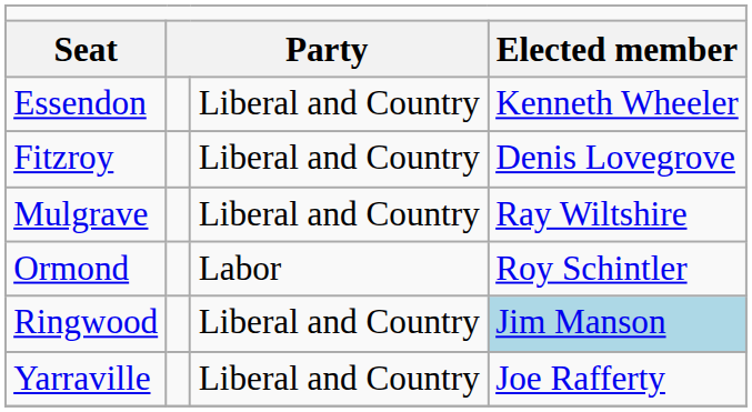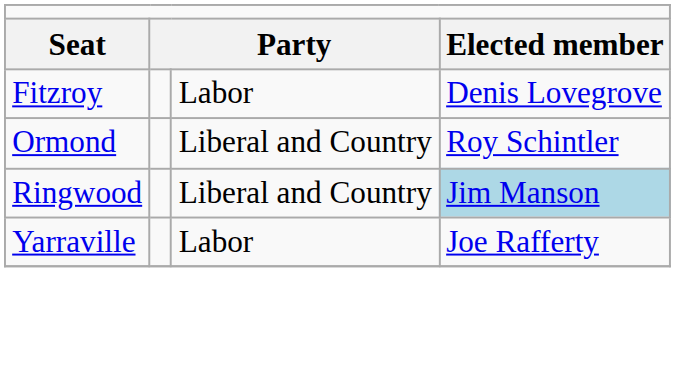 <table class="wikitable">
 <tr>
 <td colspan=4></td>
 </tr>
 <tr>
 <th>Seat</th>
 <th colspan=2>Party</th>
 <th>Elected member</th>
 </tr>
 <tr>
-<td><a href='#'>Essendon</a></td>
-<td> </td>
-<td>Liberal and Country</td>
-<td><a href='#'>Kenneth Wheeler</a></td>
-</tr>
-<tr>
 <td><a href='#'>Fitzroy</a></td>
 <td> </td>
-<td>Liberal and Country</td>
+<td>Labor</td>
 <td><a href='#'>Denis Lovegrove</a></td>
-</tr>
-<tr>
-<td><a href='#'>Mulgrave</a></td>
-<td> </td>
-<td>Liberal and Country</td>
-<td><a href='#'>Ray Wiltshire</a></td>
 </tr>
 <tr>
 <td><a href='#'>Ormond</a></td>
 <td> </td>
-<td>Labor</td>
+<td>Liberal and Country</td>
 <td><a href='#'>Roy Schintler</a></td>
 </tr>
 <tr>
 <td><a href='#'>Ringwood</a></td>
 <td> </td>
 <td>Liberal and Country</td>
 <td style="background: lightblue;"><a href='#'>Jim Manson</a></td>
 </tr>
 <tr>
 <td><a href='#'>Yarraville</a></td>
 <td> </td>
-<td>Liberal and Country</td>
+<td>Labor</td>
 <td><a href='#'>Joe Rafferty</a></td>
 </tr>
 <tr>
 </tr>
 </table>
